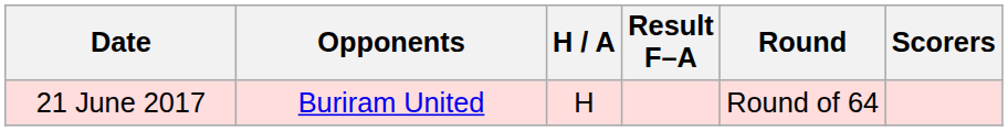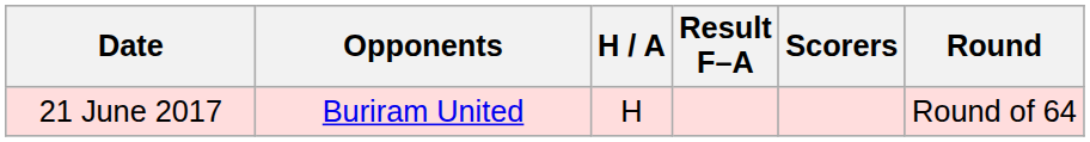 <table class="wikitable" style="text-align:center">
 <tr>
 <th width="125">Date</th>
 <th width="170">Opponents</th>
 <th nowrap>H / A</th>
 <th>Result<br>F–A</th>
+<th>Scorers</th>
 <th>Round</th>
-<th>Scorers</th>
 </tr>
 <tr bgcolor="#ffdddd">
 <td>21 June 2017</td>
 <td><a href='#'>Buriram United</a></td>
 <td>H</td>
 <td> </td>
+<td></td>
 <td nowrap>Round of 64</td>
-<td></td>
 </tr>
 </table>
